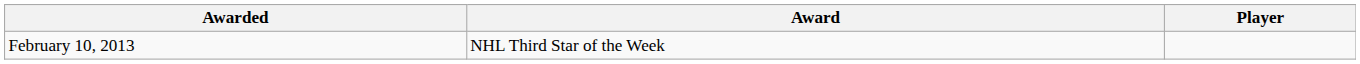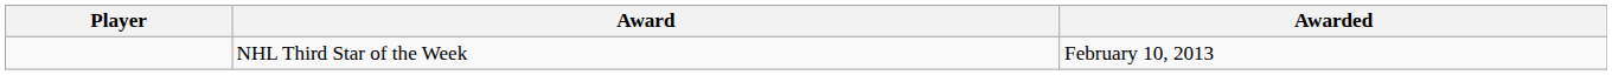 <table class="wikitable sortable" style="width:100%;">
 <tr align=center>
+<th>Player</th>
+<th>Award</th>
 <th>Awarded</th>
-<th>Award</th>
-<th>Player</th>
 </tr>
 <tr>
+<td></td>
+<td>NHL Third Star of the Week</td>
 <td>February 10, 2013</td>
-<td>NHL Third Star of the Week</td>
-<td></td>
 </tr>
 </table>
